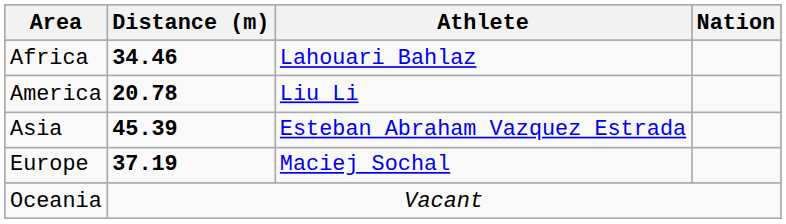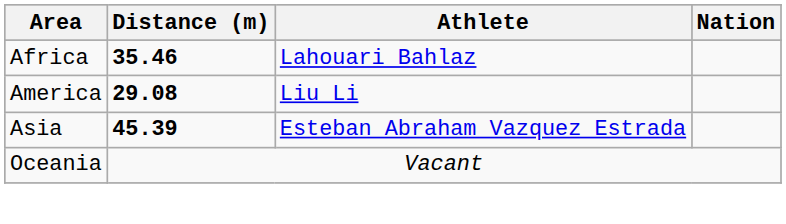 <table class="wikitable">
 <tr>
 <th>Area</th>
 <th>Distance (m)</th>
 <th>Athlete</th>
 <th>Nation</th>
 </tr>
 <tr>
 <td>Africa</td>
-<td><strong>34.46</strong></td>
+<td><strong>35.46</strong></td>
 <td><a href='#'>Lahouari Bahlaz</a></td>
 <td></td>
 </tr>
 <tr>
 <td>America</td>
-<td><strong>20.78</strong></td>
+<td><strong>29.08</strong></td>
 <td><a href='#'>Liu Li</a></td>
 <td></td>
 </tr>
 <tr>
 <td>Asia</td>
 <td><strong>45.39</strong> </td>
 <td><a href='#'>Esteban Abraham Vazquez Estrada</a></td>
 <td></td>
 </tr>
 <tr>
-<td>Europe</td>
-<td><strong>37.19</strong></td>
-<td><a href='#'>Maciej Sochal</a></td>
-<td></td>
-</tr>
-<tr>
 <td>Oceania</td>
 <td colspan="3" align="center"><em>Vacant</em></td>
 </tr>
 </table>
